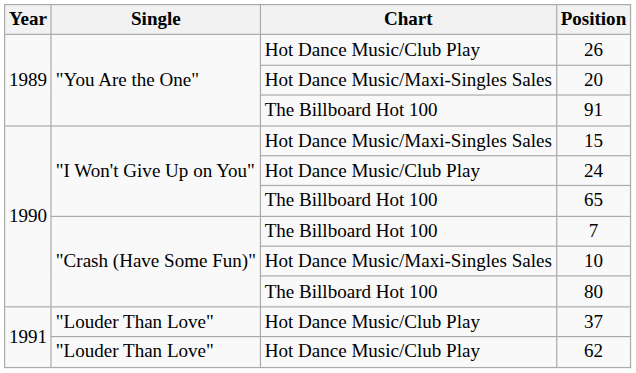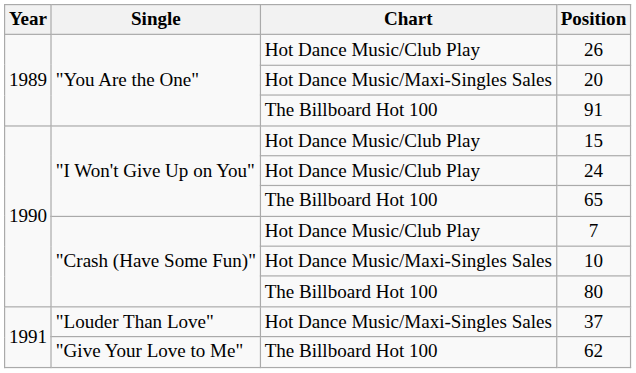 <table class="wikitable">
 <tr>
 <th>Year</th>
 <th>Single</th>
 <th>Chart</th>
 <th>Position</th>
 </tr>
 <tr>
 <td rowspan="3">1989</td>
 <td rowspan="3">"You Are the One"</td>
 <td>Hot Dance Music/Club Play</td>
 <td align="center">26</td>
 </tr>
 <tr>
 <td>Hot Dance Music/Maxi-Singles Sales</td>
 <td align="center">20</td>
 </tr>
 <tr>
 <td>The Billboard Hot 100</td>
 <td align="center">91</td>
 </tr>
 <tr>
 <td rowspan="6">1990</td>
 <td rowspan="3">"I Won't Give Up on You"</td>
-<td>Hot Dance Music/Maxi-Singles Sales</td>
+<td>Hot Dance Music/Club Play</td>
 <td align="center">15</td>
 </tr>
 <tr>
 <td>Hot Dance Music/Club Play</td>
 <td align="center">24</td>
 </tr>
 <tr>
 <td>The Billboard Hot 100</td>
 <td align="center">65</td>
 </tr>
 <tr>
 <td rowspan="3">"Crash (Have Some Fun)"</td>
-<td>The Billboard Hot 100</td>
+<td>Hot Dance Music/Club Play</td>
 <td align="center">7</td>
 </tr>
 <tr>
 <td>Hot Dance Music/Maxi-Singles Sales</td>
 <td align="center">10</td>
 </tr>
 <tr>
 <td>The Billboard Hot 100</td>
 <td align="center">80</td>
 </tr>
 <tr>
 <td rowspan="2">1991</td>
 <td>"Louder Than Love"</td>
-<td>Hot Dance Music/Club Play</td>
+<td>Hot Dance Music/Maxi-Singles Sales</td>
 <td align="center">37</td>
 </tr>
 <tr>
-<td>"Louder Than Love"</td>
-<td>Hot Dance Music/Club Play</td>
+<td>"Give Your Love to Me"</td>
+<td>The Billboard Hot 100</td>
 <td align="center">62</td>
 </tr>
 </table>
